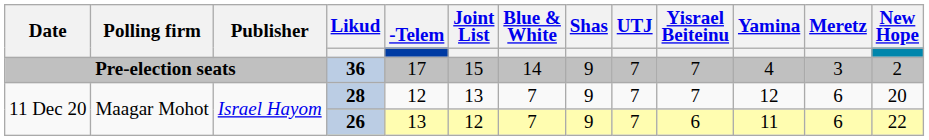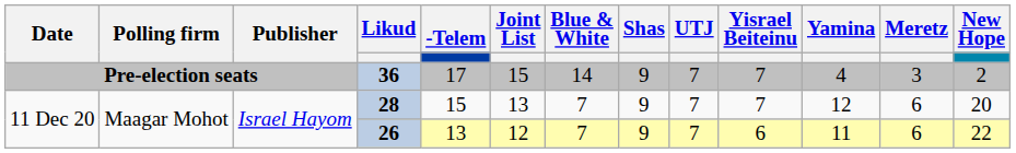 <table class="wikitable sortable" style=text-align:center;font-size:90%;line-height:13px>
 <tr>
 <th rowspan=2>Date</th>
 <th rowspan=2>Polling firm</th>
 <th rowspan=2>Publisher</th>
 <th><a href='#'>Likud</a></th>
 <th><a href='#'><br>-Telem</a></th>
 <th><a href='#'>Joint<br>List</a></th>
 <th><a href='#'>Blue &<br>White</a></th>
 <th><a href='#'>Shas</a></th>
 <th><a href='#'>UTJ</a></th>
 <th><a href='#'>Yisrael<br>Beiteinu</a></th>
 <th><a href='#'>Yamina</a></th>
 <th><a href='#'>Meretz</a></th>
 <th><a href='#'>New<br>Hope</a></th>
 </tr>
 <tr>
 <th style=background:></th>
 <th style=background:#003BA3></th>
 <th style=background:></th>
 <th style=background:></th>
 <th style=background:></th>
 <th style=background:></th>
 <th style=background:></th>
 <th style=background:></th>
 <th style=background:></th>
 <th style=background:#0086AC></th>
 </tr>
 <tr style=background:silver>
 <td colspan=3><strong>Pre-election seats</strong></td>
 <td style=background:#BBCDE4><strong>36</strong>	</td>
 <td>17					</td>
 <td>15					</td>
 <td>14					</td>
 <td>9					</td>
 <td>7					</td>
 <td>7					</td>
 <td>4					</td>
 <td>3					</td>
 <td>2					</td>
 </tr>
 <tr>
 <td rowspan=2 data-sort-value=2020-12-11>11 Dec 20</td>
 <td rowspan=2>Maagar Mohot</td>
 <td rowspan=2><em><a href='#'>Israel Hayom</a></em></td>
 <td style=background:#BBCDE4><strong>28</strong>	</td>
-<td>12					</td>
+<td>15					</td>
 <td>13					</td>
 <td>7					</td>
 <td>9					</td>
 <td>7					</td>
 <td>7					</td>
 <td>12					</td>
 <td>6					</td>
 <td>20					</td>
 </tr>
 <tr style=background:#fffdb0>
 <td style=background:#BBCDE4><strong>26</strong>	</td>
 <td>13					</td>
 <td>12					</td>
 <td>7					</td>
 <td>9					</td>
 <td>7					</td>
 <td>6					</td>
 <td>11					</td>
 <td>6					</td>
 <td>22					</td>
 </tr>
 </table>
